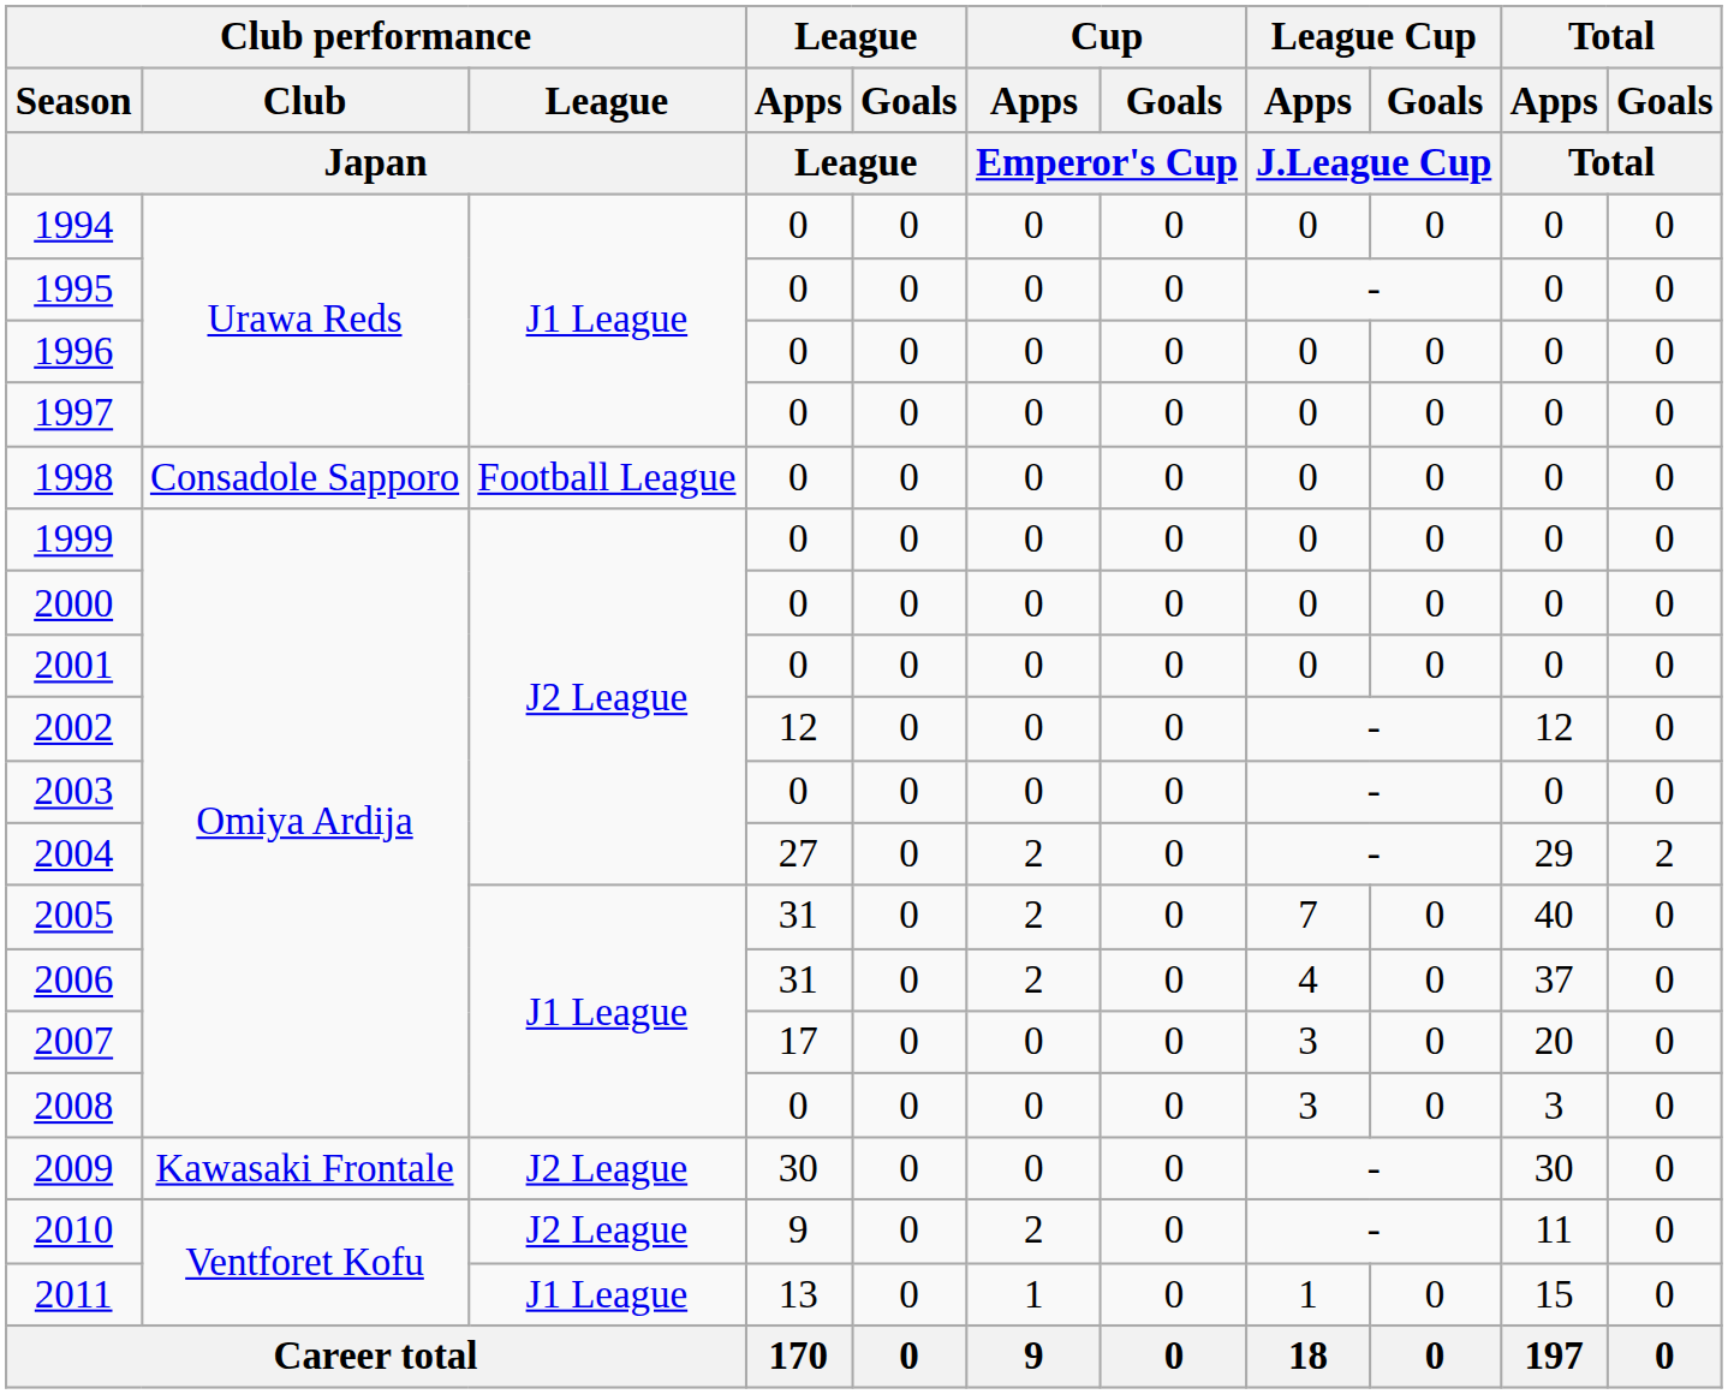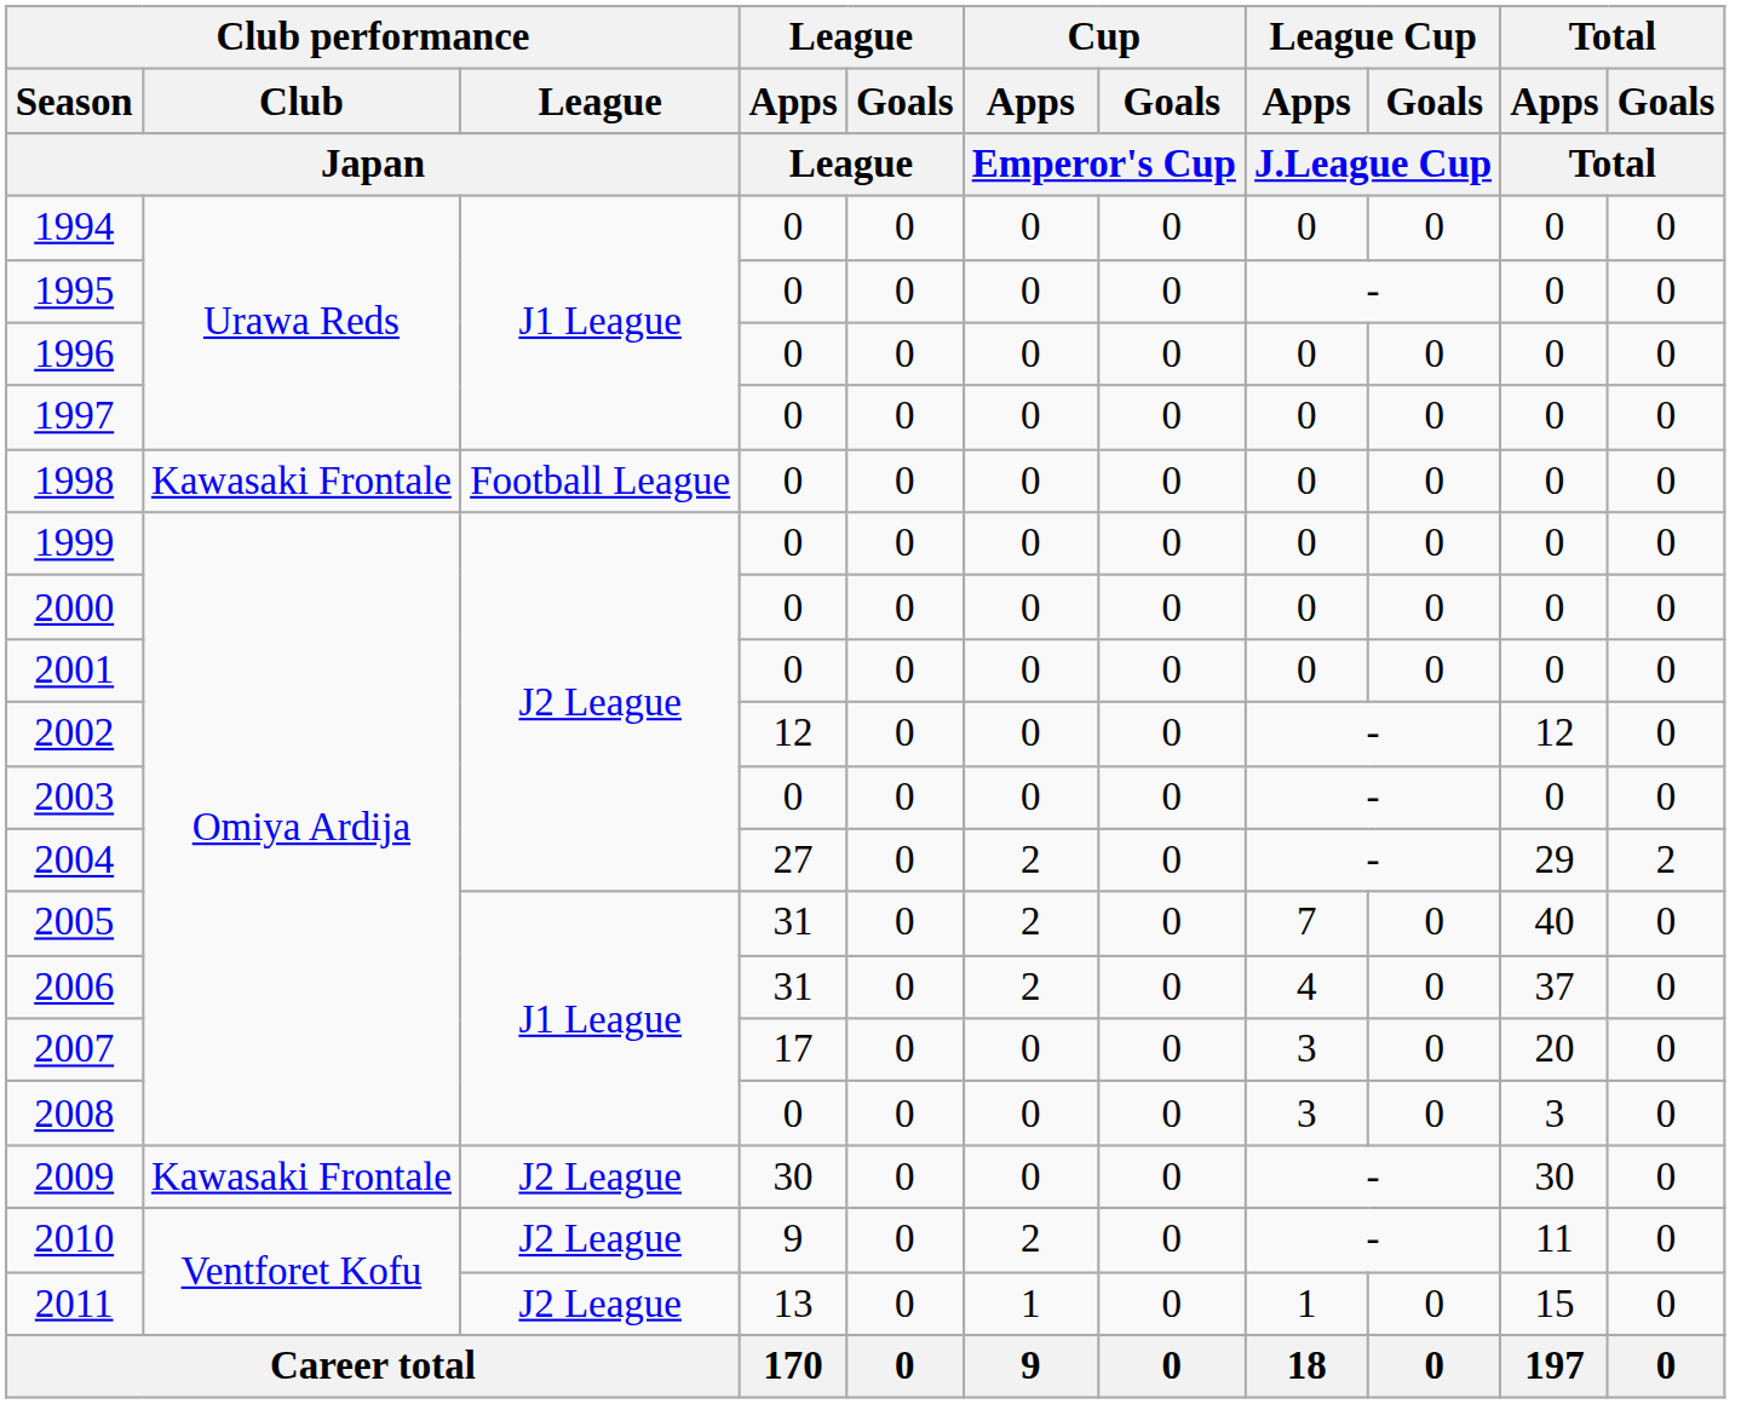 <table class="wikitable" style="text-align:center">
 <tr>
 <th colspan=3>Club performance</th>
 <th colspan=2>League</th>
 <th colspan=2>Cup</th>
 <th colspan=2>League Cup</th>
 <th colspan=2>Total</th>
 </tr>
 <tr>
 <th>Season</th>
 <th>Club</th>
 <th>League</th>
 <th>Apps</th>
 <th>Goals</th>
 <th>Apps</th>
 <th>Goals</th>
 <th>Apps</th>
 <th>Goals</th>
 <th>Apps</th>
 <th>Goals</th>
 </tr>
 <tr>
 <th colspan=3>Japan</th>
 <th colspan=2>League</th>
 <th colspan=2><a href='#'>Emperor's Cup</a></th>
 <th colspan=2><a href='#'>J.League Cup</a></th>
 <th colspan=2>Total</th>
 </tr>
 <tr>
 <td><a href='#'>1994</a></td>
 <td rowspan="4"><a href='#'>Urawa Reds</a></td>
 <td rowspan="4"><a href='#'>J1 League</a></td>
 <td>0</td>
 <td>0</td>
 <td>0</td>
 <td>0</td>
 <td>0</td>
 <td>0</td>
 <td>0</td>
 <td>0</td>
 </tr>
 <tr>
 <td><a href='#'>1995</a></td>
 <td>0</td>
 <td>0</td>
 <td>0</td>
 <td>0</td>
 <td colspan="2">-</td>
 <td>0</td>
 <td>0</td>
 </tr>
 <tr>
 <td><a href='#'>1996</a></td>
 <td>0</td>
 <td>0</td>
 <td>0</td>
 <td>0</td>
 <td>0</td>
 <td>0</td>
 <td>0</td>
 <td>0</td>
 </tr>
 <tr>
 <td><a href='#'>1997</a></td>
 <td>0</td>
 <td>0</td>
 <td>0</td>
 <td>0</td>
 <td>0</td>
 <td>0</td>
 <td>0</td>
 <td>0</td>
 </tr>
 <tr>
 <td><a href='#'>1998</a></td>
-<td><a href='#'>Consadole Sapporo</a></td>
+<td><a href='#'>Kawasaki Frontale</a></td>
 <td><a href='#'>Football League</a></td>
 <td>0</td>
 <td>0</td>
 <td>0</td>
 <td>0</td>
 <td>0</td>
 <td>0</td>
 <td>0</td>
 <td>0</td>
 </tr>
 <tr>
 <td><a href='#'>1999</a></td>
 <td rowspan="10"><a href='#'>Omiya Ardija</a></td>
 <td rowspan="6"><a href='#'>J2 League</a></td>
 <td>0</td>
 <td>0</td>
 <td>0</td>
 <td>0</td>
 <td>0</td>
 <td>0</td>
 <td>0</td>
 <td>0</td>
 </tr>
 <tr>
 <td><a href='#'>2000</a></td>
 <td>0</td>
 <td>0</td>
 <td>0</td>
 <td>0</td>
 <td>0</td>
 <td>0</td>
 <td>0</td>
 <td>0</td>
 </tr>
 <tr>
 <td><a href='#'>2001</a></td>
 <td>0</td>
 <td>0</td>
 <td>0</td>
 <td>0</td>
 <td>0</td>
 <td>0</td>
 <td>0</td>
 <td>0</td>
 </tr>
 <tr>
 <td><a href='#'>2002</a></td>
 <td>12</td>
 <td>0</td>
 <td>0</td>
 <td>0</td>
 <td colspan="2">-</td>
 <td>12</td>
 <td>0</td>
 </tr>
 <tr>
 <td><a href='#'>2003</a></td>
 <td>0</td>
 <td>0</td>
 <td>0</td>
 <td>0</td>
 <td colspan="2">-</td>
 <td>0</td>
 <td>0</td>
 </tr>
 <tr>
 <td><a href='#'>2004</a></td>
 <td>27</td>
 <td>0</td>
 <td>2</td>
 <td>0</td>
 <td colspan="2">-</td>
 <td>29</td>
 <td>2</td>
 </tr>
 <tr>
 <td><a href='#'>2005</a></td>
 <td rowspan="4"><a href='#'>J1 League</a></td>
 <td>31</td>
 <td>0</td>
 <td>2</td>
 <td>0</td>
 <td>7</td>
 <td>0</td>
 <td>40</td>
 <td>0</td>
 </tr>
 <tr>
 <td><a href='#'>2006</a></td>
 <td>31</td>
 <td>0</td>
 <td>2</td>
 <td>0</td>
 <td>4</td>
 <td>0</td>
 <td>37</td>
 <td>0</td>
 </tr>
 <tr>
 <td><a href='#'>2007</a></td>
 <td>17</td>
 <td>0</td>
 <td>0</td>
 <td>0</td>
 <td>3</td>
 <td>0</td>
 <td>20</td>
 <td>0</td>
 </tr>
 <tr>
 <td><a href='#'>2008</a></td>
 <td>0</td>
 <td>0</td>
 <td>0</td>
 <td>0</td>
 <td>3</td>
 <td>0</td>
 <td>3</td>
 <td>0</td>
 </tr>
 <tr>
 <td><a href='#'>2009</a></td>
 <td><a href='#'>Kawasaki Frontale</a></td>
 <td><a href='#'>J2 League</a></td>
 <td>30</td>
 <td>0</td>
 <td>0</td>
 <td>0</td>
 <td colspan="2">-</td>
 <td>30</td>
 <td>0</td>
 </tr>
 <tr>
 <td><a href='#'>2010</a></td>
 <td rowspan="2"><a href='#'>Ventforet Kofu</a></td>
 <td><a href='#'>J2 League</a></td>
 <td>9</td>
 <td>0</td>
 <td>2</td>
 <td>0</td>
 <td colspan="2">-</td>
 <td>11</td>
 <td>0</td>
 </tr>
 <tr>
 <td><a href='#'>2011</a></td>
-<td><a href='#'>J1 League</a></td>
+<td><a href='#'>J2 League</a></td>
 <td>13</td>
 <td>0</td>
 <td>1</td>
 <td>0</td>
 <td>1</td>
 <td>0</td>
 <td>15</td>
 <td>0</td>
 </tr>
 <tr>
 <th colspan=3>Career total</th>
 <th>170</th>
 <th>0</th>
 <th>9</th>
 <th>0</th>
 <th>18</th>
 <th>0</th>
 <th>197</th>
 <th>0</th>
 </tr>
 </table>
